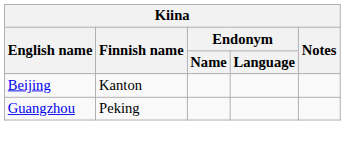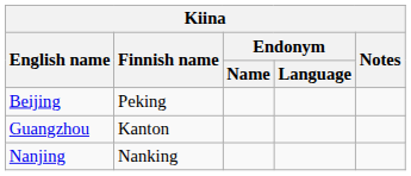 <table class="wikitable sortable">
 <tr>
 <th colspan="5"> Kiina</th>
 </tr>
 <tr>
 <th rowspan="2">English name</th>
 <th rowspan="2">Finnish name</th>
 <th colspan="2">Endonym</th>
 <th rowspan="2">Notes</th>
 </tr>
 <tr>
 <th>Name</th>
 <th>Language</th>
 </tr>
 <tr>
 <td><a href='#'>Beijing</a></td>
+<td>Peking</td>
+<td></td>
+<td></td>
+<td></td>
+</tr>
+<tr>
+<td><a href='#'>Guangzhou</a></td>
 <td>Kanton</td>
 <td></td>
 <td></td>
 <td></td>
 </tr>
 <tr>
-<td><a href='#'>Guangzhou</a></td>
-<td>Peking</td>
+<td><a href='#'>Nanjing</a></td>
+<td>Nanking</td>
 <td></td>
 <td></td>
 <td></td>
 </tr>
 </table>
